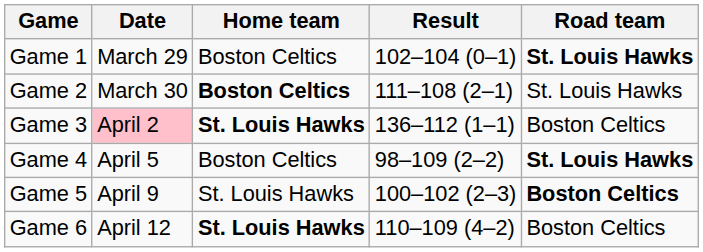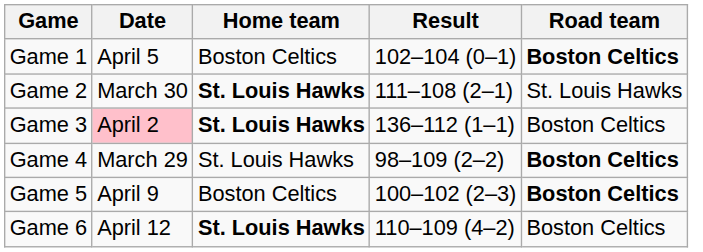 <table class="wikitable">
 <tr>
 <th>Game</th>
 <th>Date</th>
 <th>Home team</th>
 <th>Result</th>
 <th>Road team</th>
 </tr>
 <tr>
 <td>Game 1</td>
-<td>March 29</td>
+<td>April 5</td>
 <td>Boston Celtics</td>
 <td>102–104 (0–1)</td>
-<td><strong>St. Louis Hawks</strong></td>
+<td><strong>Boston Celtics</strong></td>
 </tr>
 <tr>
 <td>Game 2</td>
 <td>March 30</td>
-<td><strong>Boston Celtics</strong></td>
+<td><strong>St. Louis Hawks</strong></td>
 <td>111–108 (2–1)</td>
 <td>St. Louis Hawks</td>
 </tr>
 <tr>
 <td>Game 3</td>
 <td style="background: pink;">April 2</td>
 <td><strong>St. Louis Hawks</strong></td>
 <td>136–112 (1–1)</td>
 <td>Boston Celtics</td>
 </tr>
 <tr>
 <td>Game 4</td>
-<td>April 5</td>
-<td>Boston Celtics</td>
+<td>March 29</td>
+<td>St. Louis Hawks</td>
 <td>98–109 (2–2)</td>
-<td><strong>St. Louis Hawks</strong></td>
+<td><strong>Boston Celtics</strong></td>
 </tr>
 <tr>
 <td>Game 5</td>
 <td>April 9</td>
-<td>St. Louis Hawks</td>
+<td>Boston Celtics</td>
 <td>100–102 (2–3)</td>
 <td><strong>Boston Celtics</strong></td>
 </tr>
 <tr>
 <td>Game 6</td>
 <td>April 12</td>
 <td><strong>St. Louis Hawks</strong></td>
 <td>110–109 (4–2)</td>
 <td>Boston Celtics</td>
 </tr>
 </table>
